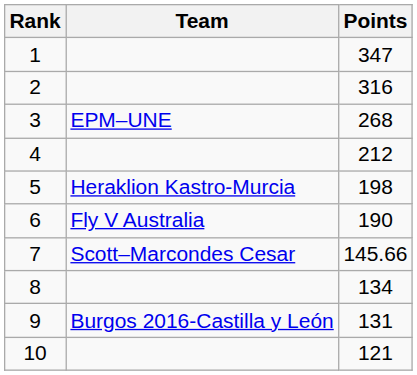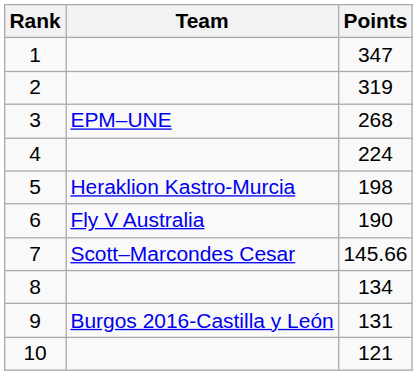 <table class="wikitable sortable">
 <tr>
 <th>Rank</th>
 <th>Team</th>
 <th>Points</th>
 </tr>
 <tr>
 <td align=center>1</td>
 <td></td>
 <td align=center>347</td>
 </tr>
 <tr>
 <td align=center>2</td>
 <td></td>
-<td align=center>316</td>
+<td align=center>319</td>
 </tr>
 <tr>
 <td align=center>3</td>
 <td><a href='#'>EPM–UNE</a></td>
 <td align=center>268</td>
 </tr>
 <tr>
 <td align=center>4</td>
 <td></td>
-<td align=center>212</td>
+<td align=center>224</td>
 </tr>
 <tr>
 <td align=center>5</td>
 <td><a href='#'>Heraklion Kastro-Murcia</a></td>
 <td align=center>198</td>
 </tr>
 <tr>
 <td align=center>6</td>
 <td><a href='#'>Fly V Australia</a></td>
 <td align=center>190</td>
 </tr>
 <tr>
 <td align=center>7</td>
 <td><a href='#'>Scott–Marcondes Cesar</a></td>
 <td align=center>145.66</td>
 </tr>
 <tr>
 <td align=center>8</td>
 <td></td>
 <td align=center>134</td>
 </tr>
 <tr>
 <td align=center>9</td>
 <td><a href='#'>Burgos 2016-Castilla y León</a></td>
 <td align=center>131</td>
 </tr>
 <tr>
 <td align=center>10</td>
 <td></td>
 <td align=center>121</td>
 </tr>
 </table>
